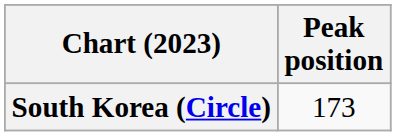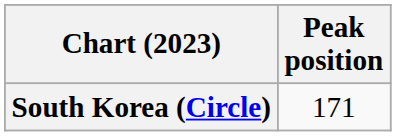 <table class="wikitable plainrowheaders" style="text-align:center">
 <tr>
 <th scope="col">Chart (2023)</th>
 <th scope="col">Peak<br>position</th>
 </tr>
 <tr>
 <th scope="row">South Korea (<a href='#'>Circle</a>)</th>
-<td>173</td>
+<td>171</td>
 </tr>
 </table>
